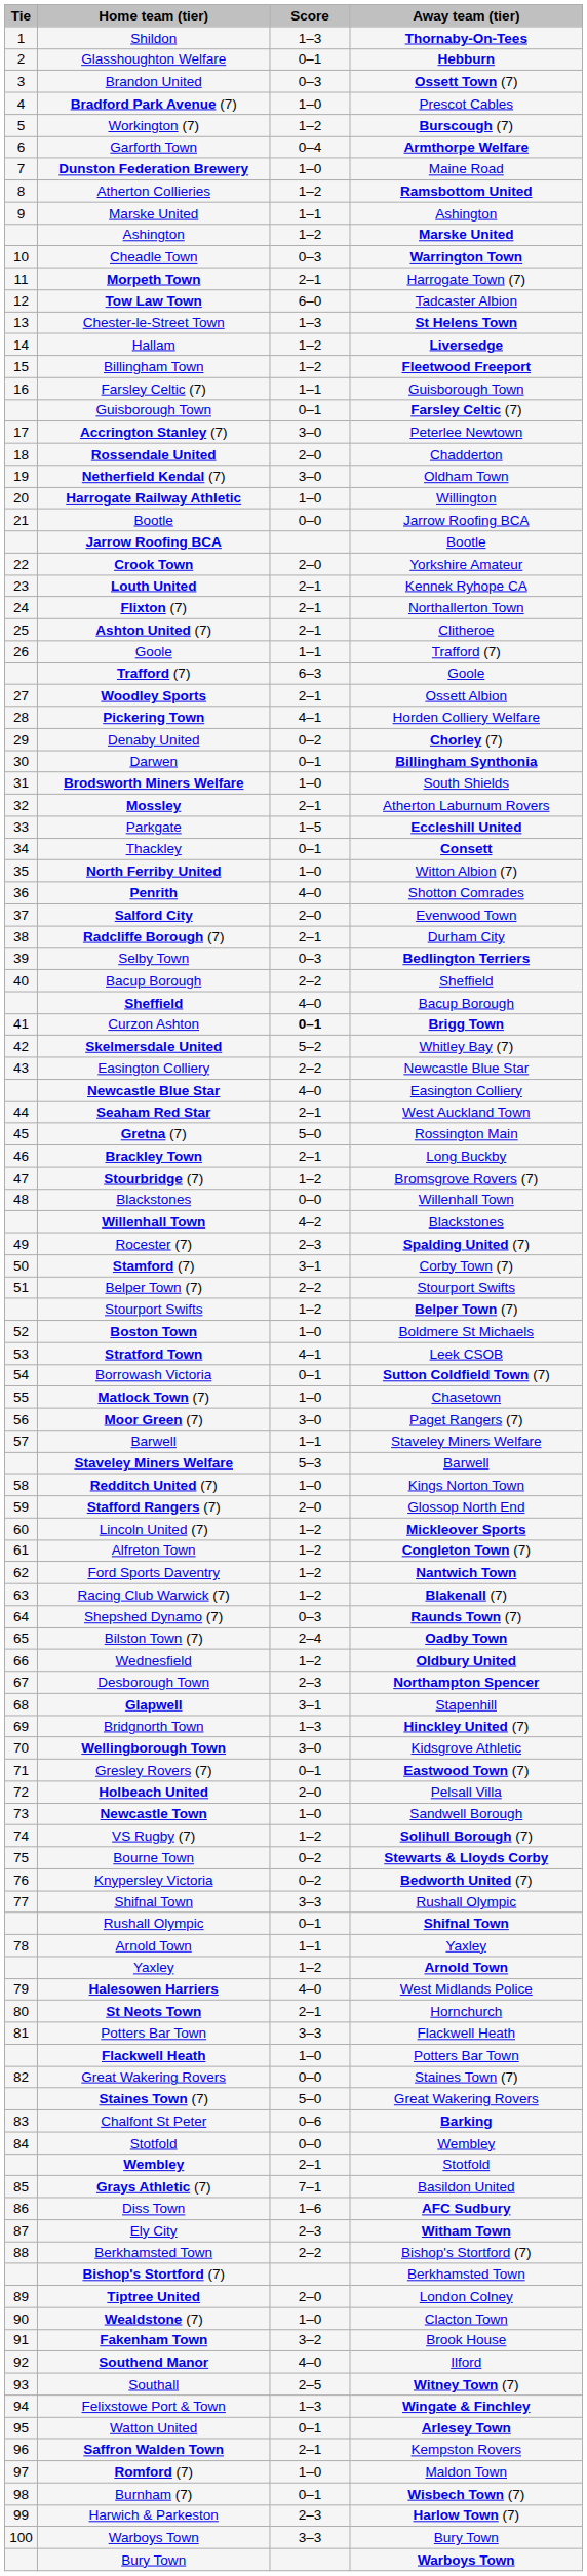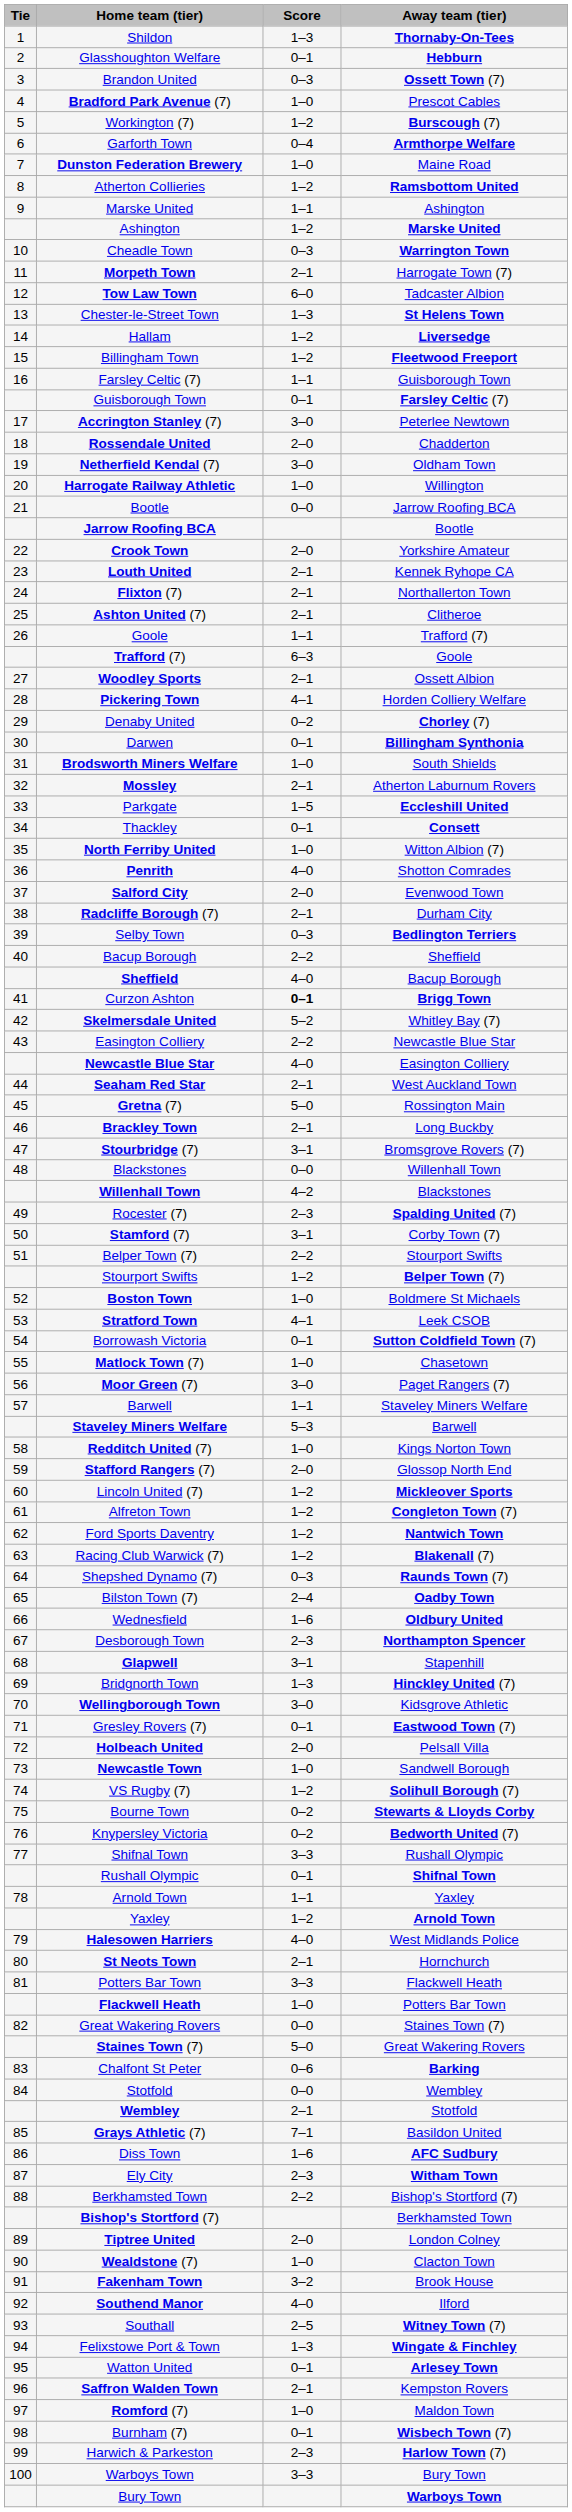 <table class="wikitable" style="width: 600px; background:WhiteSmoke; text-align:center; font-size:90%">
 <tr>
 <td scope="col" style="width:  5.00%; background:silver;"><strong>Tie</strong></td>
 <td scope="col" style="width: 36.25%; background:silver;"><strong>Home team (tier)</strong></td>
 <td scope="col" style="width: 12.50%; background:silver;"><strong>Score</strong></td>
 <td scope="col" style="width: 36.25%; background:silver;"><strong>Away team (tier)</strong></td>
 </tr>
 <tr>
 <td>1</td>
 <td><a href='#'>Shildon</a></td>
 <td>1–3</td>
 <td><strong><a href='#'>Thornaby-On-Tees</a></strong></td>
 </tr>
 <tr>
 <td>2</td>
 <td><a href='#'>Glasshoughton Welfare</a></td>
 <td>0–1</td>
 <td><strong><a href='#'>Hebburn</a></strong></td>
 </tr>
 <tr>
 <td>3</td>
 <td><a href='#'>Brandon United</a></td>
 <td>0–3</td>
 <td><strong><a href='#'>Ossett Town</a></strong> (7)</td>
 </tr>
 <tr>
 <td>4</td>
 <td><strong><a href='#'>Bradford Park Avenue</a></strong> (7)</td>
 <td>1–0</td>
 <td><a href='#'>Prescot Cables</a></td>
 </tr>
 <tr>
 <td>5</td>
 <td><a href='#'>Workington</a> (7)</td>
 <td>1–2</td>
 <td><strong><a href='#'>Burscough</a></strong> (7)</td>
 </tr>
 <tr>
 <td>6</td>
 <td><a href='#'>Garforth Town</a></td>
 <td>0–4</td>
 <td><strong><a href='#'>Armthorpe Welfare</a></strong></td>
 </tr>
 <tr>
 <td>7</td>
 <td><strong><a href='#'>Dunston Federation Brewery</a></strong></td>
 <td>1–0</td>
 <td><a href='#'>Maine Road</a></td>
 </tr>
 <tr>
 <td>8</td>
 <td><a href='#'>Atherton Collieries</a></td>
 <td>1–2</td>
 <td><strong><a href='#'>Ramsbottom United</a></strong></td>
 </tr>
 <tr>
 <td>9</td>
 <td><a href='#'>Marske United</a></td>
 <td>1–1</td>
 <td><a href='#'>Ashington</a></td>
 </tr>
 <tr>
 <td><em></em></td>
 <td><a href='#'>Ashington</a></td>
 <td>1–2</td>
 <td><strong><a href='#'>Marske United</a></strong></td>
 </tr>
 <tr>
 <td>10</td>
 <td><a href='#'>Cheadle Town</a></td>
 <td>0–3</td>
 <td><strong><a href='#'>Warrington Town</a></strong></td>
 </tr>
 <tr>
 <td>11</td>
 <td><strong><a href='#'>Morpeth Town</a></strong></td>
 <td>2–1</td>
 <td><a href='#'>Harrogate Town</a> (7)</td>
 </tr>
 <tr>
 <td>12</td>
 <td><strong><a href='#'>Tow Law Town</a></strong></td>
 <td>6–0</td>
 <td><a href='#'>Tadcaster Albion</a></td>
 </tr>
 <tr>
 <td>13</td>
 <td><a href='#'>Chester-le-Street Town</a></td>
 <td>1–3</td>
 <td><strong><a href='#'>St Helens Town</a></strong></td>
 </tr>
 <tr>
 <td>14</td>
 <td><a href='#'>Hallam</a></td>
 <td>1–2</td>
 <td><strong><a href='#'>Liversedge</a></strong></td>
 </tr>
 <tr>
 <td>15</td>
 <td><a href='#'>Billingham Town</a></td>
 <td>1–2</td>
 <td><strong><a href='#'>Fleetwood Freeport</a></strong></td>
 </tr>
 <tr>
 <td>16</td>
 <td><a href='#'>Farsley Celtic</a> (7)</td>
 <td>1–1</td>
 <td><a href='#'>Guisborough Town</a></td>
 </tr>
 <tr>
 <td><em></em></td>
 <td><a href='#'>Guisborough Town</a></td>
 <td>0–1</td>
 <td><strong><a href='#'>Farsley Celtic</a></strong> (7)</td>
 </tr>
 <tr>
 <td>17</td>
 <td><strong><a href='#'>Accrington Stanley</a></strong> (7)</td>
 <td>3–0</td>
 <td><a href='#'>Peterlee Newtown</a></td>
 </tr>
 <tr>
 <td>18</td>
 <td><strong><a href='#'>Rossendale United</a></strong></td>
 <td>2–0</td>
 <td><a href='#'>Chadderton</a></td>
 </tr>
 <tr>
 <td>19</td>
 <td><strong><a href='#'>Netherfield Kendal</a></strong> (7)</td>
 <td>3–0</td>
 <td><a href='#'>Oldham Town</a></td>
 </tr>
 <tr>
 <td>20</td>
 <td><strong><a href='#'>Harrogate Railway Athletic</a></strong></td>
 <td>1–0</td>
 <td><a href='#'>Willington</a></td>
 </tr>
 <tr>
 <td>21</td>
 <td><a href='#'>Bootle</a></td>
 <td>0–0</td>
 <td><a href='#'>Jarrow Roofing BCA</a></td>
 </tr>
 <tr>
 <td><em></em></td>
 <td><strong><a href='#'>Jarrow Roofing BCA</a></strong></td>
 <td></td>
 <td><a href='#'>Bootle</a></td>
 </tr>
 <tr>
 <td>22</td>
 <td><strong><a href='#'>Crook Town</a></strong></td>
 <td>2–0</td>
 <td><a href='#'>Yorkshire Amateur</a></td>
 </tr>
 <tr>
 <td>23</td>
 <td><strong><a href='#'>Louth United</a></strong></td>
 <td>2–1</td>
 <td><a href='#'>Kennek Ryhope CA</a></td>
 </tr>
 <tr>
 <td>24</td>
 <td><strong><a href='#'>Flixton</a></strong> (7)</td>
 <td>2–1</td>
 <td><a href='#'>Northallerton Town</a></td>
 </tr>
 <tr>
 <td>25</td>
 <td><strong><a href='#'>Ashton United</a></strong> (7)</td>
 <td>2–1</td>
 <td><a href='#'>Clitheroe</a></td>
 </tr>
 <tr>
 <td>26</td>
 <td><a href='#'>Goole</a></td>
 <td>1–1</td>
 <td><a href='#'>Trafford</a> (7)</td>
 </tr>
 <tr>
 <td><em></em></td>
 <td><strong><a href='#'>Trafford</a></strong> (7)</td>
 <td>6–3</td>
 <td><a href='#'>Goole</a></td>
 </tr>
 <tr>
 <td>27</td>
 <td><strong><a href='#'>Woodley Sports</a></strong></td>
 <td>2–1</td>
 <td><a href='#'>Ossett Albion</a></td>
 </tr>
 <tr>
 <td>28</td>
 <td><strong><a href='#'>Pickering Town</a></strong></td>
 <td>4–1</td>
 <td><a href='#'>Horden Colliery Welfare</a></td>
 </tr>
 <tr>
 <td>29</td>
 <td><a href='#'>Denaby United</a></td>
 <td>0–2</td>
 <td><strong><a href='#'>Chorley</a></strong> (7)</td>
 </tr>
 <tr>
 <td>30</td>
 <td><a href='#'>Darwen</a></td>
 <td>0–1</td>
 <td><strong><a href='#'>Billingham Synthonia</a></strong></td>
 </tr>
 <tr>
 <td>31</td>
 <td><strong><a href='#'>Brodsworth Miners Welfare</a></strong></td>
 <td>1–0</td>
 <td><a href='#'>South Shields</a></td>
 </tr>
 <tr>
 <td>32</td>
 <td><strong><a href='#'>Mossley</a></strong></td>
 <td>2–1</td>
 <td><a href='#'>Atherton Laburnum Rovers</a></td>
 </tr>
 <tr>
 <td>33</td>
 <td><a href='#'>Parkgate</a></td>
 <td>1–5</td>
 <td><strong><a href='#'>Eccleshill United</a></strong></td>
 </tr>
 <tr>
 <td>34</td>
 <td><a href='#'>Thackley</a></td>
 <td>0–1</td>
 <td><strong><a href='#'>Consett</a></strong></td>
 </tr>
 <tr>
 <td>35</td>
 <td><strong><a href='#'>North Ferriby United</a></strong></td>
 <td>1–0</td>
 <td><a href='#'>Witton Albion</a> (7)</td>
 </tr>
 <tr>
 <td>36</td>
 <td><strong><a href='#'>Penrith</a></strong></td>
 <td>4–0</td>
 <td><a href='#'>Shotton Comrades</a></td>
 </tr>
 <tr>
 <td>37</td>
 <td><strong><a href='#'>Salford City</a></strong></td>
 <td>2–0</td>
 <td><a href='#'>Evenwood Town</a></td>
 </tr>
 <tr>
 <td>38</td>
 <td><strong><a href='#'>Radcliffe Borough</a></strong> (7)</td>
 <td>2–1</td>
 <td><a href='#'>Durham City</a></td>
 </tr>
 <tr>
 <td>39</td>
 <td><a href='#'>Selby Town</a></td>
 <td>0–3</td>
 <td><strong><a href='#'>Bedlington Terriers</a></strong></td>
 </tr>
 <tr>
 <td>40</td>
 <td><a href='#'>Bacup Borough</a></td>
 <td>2–2</td>
 <td><a href='#'>Sheffield</a></td>
 </tr>
 <tr>
 <td><em></em></td>
 <td><strong><a href='#'>Sheffield</a></strong></td>
 <td>4–0</td>
 <td><a href='#'>Bacup Borough</a></td>
 </tr>
 <tr>
 <td>41</td>
 <td><a href='#'>Curzon Ashton</a></td>
 <td><strong>0–1</strong></td>
 <td><strong><a href='#'>Brigg Town</a></strong></td>
 </tr>
 <tr>
 <td>42</td>
 <td><strong><a href='#'>Skelmersdale United</a></strong></td>
 <td>5–2</td>
 <td><a href='#'>Whitley Bay</a> (7)</td>
 </tr>
 <tr>
 <td>43</td>
 <td><a href='#'>Easington Colliery</a></td>
 <td>2–2</td>
 <td><a href='#'>Newcastle Blue Star</a></td>
 </tr>
 <tr>
 <td><em></em></td>
 <td><strong><a href='#'>Newcastle Blue Star</a></strong></td>
 <td>4–0</td>
 <td><a href='#'>Easington Colliery</a></td>
 </tr>
 <tr>
 <td>44</td>
 <td><strong><a href='#'>Seaham Red Star</a></strong></td>
 <td>2–1</td>
 <td><a href='#'>West Auckland Town</a></td>
 </tr>
 <tr>
 <td>45</td>
 <td><strong><a href='#'>Gretna</a></strong> (7)</td>
 <td>5–0</td>
 <td><a href='#'>Rossington Main</a></td>
 </tr>
 <tr>
 <td>46</td>
 <td><strong><a href='#'>Brackley Town</a></strong></td>
 <td>2–1</td>
 <td><a href='#'>Long Buckby</a></td>
 </tr>
 <tr>
 <td>47</td>
 <td><strong><a href='#'>Stourbridge</a></strong> (7)</td>
-<td>1–2</td>
+<td>3–1</td>
 <td><a href='#'>Bromsgrove Rovers</a> (7)</td>
 </tr>
 <tr>
 <td>48</td>
 <td><a href='#'>Blackstones</a></td>
 <td>0–0</td>
 <td><a href='#'>Willenhall Town</a></td>
 </tr>
 <tr>
 <td><em></em></td>
 <td><strong><a href='#'>Willenhall Town</a></strong></td>
 <td>4–2</td>
 <td><a href='#'>Blackstones</a></td>
 </tr>
 <tr>
 <td>49</td>
 <td><a href='#'>Rocester</a> (7)</td>
 <td>2–3</td>
 <td><strong><a href='#'>Spalding United</a></strong> (7)</td>
 </tr>
 <tr>
 <td>50</td>
 <td><strong><a href='#'>Stamford</a></strong> (7)</td>
 <td>3–1</td>
 <td><a href='#'>Corby Town</a> (7)</td>
 </tr>
 <tr>
 <td>51</td>
 <td><a href='#'>Belper Town</a> (7)</td>
 <td>2–2</td>
 <td><a href='#'>Stourport Swifts</a></td>
 </tr>
 <tr>
 <td><em></em></td>
 <td><a href='#'>Stourport Swifts</a></td>
 <td>1–2</td>
 <td><strong><a href='#'>Belper Town</a></strong> (7)</td>
 </tr>
 <tr>
 <td>52</td>
 <td><strong><a href='#'>Boston Town</a></strong></td>
 <td>1–0</td>
 <td><a href='#'>Boldmere St Michaels</a></td>
 </tr>
 <tr>
 <td>53</td>
 <td><strong><a href='#'>Stratford Town</a></strong></td>
 <td>4–1</td>
 <td><a href='#'>Leek CSOB</a></td>
 </tr>
 <tr>
 <td>54</td>
 <td><a href='#'>Borrowash Victoria</a></td>
 <td>0–1</td>
 <td><strong><a href='#'>Sutton Coldfield Town</a></strong> (7)</td>
 </tr>
 <tr>
 <td>55</td>
 <td><strong><a href='#'>Matlock Town</a></strong> (7)</td>
 <td>1–0</td>
 <td><a href='#'>Chasetown</a></td>
 </tr>
 <tr>
 <td>56</td>
 <td><strong><a href='#'>Moor Green</a></strong> (7)</td>
 <td>3–0</td>
 <td><a href='#'>Paget Rangers</a> (7)</td>
 </tr>
 <tr>
 <td>57</td>
 <td><a href='#'>Barwell</a></td>
 <td>1–1</td>
 <td><a href='#'>Staveley Miners Welfare</a></td>
 </tr>
 <tr>
 <td><em></em></td>
 <td><strong><a href='#'>Staveley Miners Welfare</a></strong></td>
 <td>5–3</td>
 <td><a href='#'>Barwell</a></td>
 </tr>
 <tr>
 <td>58</td>
 <td><strong><a href='#'>Redditch United</a></strong> (7)</td>
 <td>1–0</td>
 <td><a href='#'>Kings Norton Town</a></td>
 </tr>
 <tr>
 <td>59</td>
 <td><strong><a href='#'>Stafford Rangers</a></strong> (7)</td>
 <td>2–0</td>
 <td><a href='#'>Glossop North End</a></td>
 </tr>
 <tr>
 <td>60</td>
 <td><a href='#'>Lincoln United</a> (7)</td>
 <td>1–2</td>
 <td><strong><a href='#'>Mickleover Sports</a></strong></td>
 </tr>
 <tr>
 <td>61</td>
 <td><a href='#'>Alfreton Town</a></td>
 <td>1–2</td>
 <td><strong><a href='#'>Congleton Town</a></strong> (7)</td>
 </tr>
 <tr>
 <td>62</td>
 <td><a href='#'>Ford Sports Daventry</a></td>
 <td>1–2</td>
 <td><strong><a href='#'>Nantwich Town</a></strong></td>
 </tr>
 <tr>
 <td>63</td>
 <td><a href='#'>Racing Club Warwick</a> (7)</td>
 <td>1–2</td>
 <td><strong><a href='#'>Blakenall</a></strong> (7)</td>
 </tr>
 <tr>
 <td>64</td>
 <td><a href='#'>Shepshed Dynamo</a> (7)</td>
 <td>0–3</td>
 <td><strong><a href='#'>Raunds Town</a></strong> (7)</td>
 </tr>
 <tr>
 <td>65</td>
 <td><a href='#'>Bilston Town</a> (7)</td>
 <td>2–4</td>
 <td><strong><a href='#'>Oadby Town</a></strong></td>
 </tr>
 <tr>
 <td>66</td>
 <td><a href='#'>Wednesfield</a></td>
-<td>1–2</td>
+<td>1–6</td>
 <td><strong><a href='#'>Oldbury United</a></strong></td>
 </tr>
 <tr>
 <td>67</td>
 <td><a href='#'>Desborough Town</a></td>
 <td>2–3</td>
 <td><strong><a href='#'>Northampton Spencer</a></strong></td>
 </tr>
 <tr>
 <td>68</td>
 <td><strong><a href='#'>Glapwell</a></strong></td>
 <td>3–1</td>
 <td><a href='#'>Stapenhill</a></td>
 </tr>
 <tr>
 <td>69</td>
 <td><a href='#'>Bridgnorth Town</a></td>
 <td>1–3</td>
 <td><strong><a href='#'>Hinckley United</a></strong> (7)</td>
 </tr>
 <tr>
 <td>70</td>
 <td><strong><a href='#'>Wellingborough Town</a></strong></td>
 <td>3–0</td>
 <td><a href='#'>Kidsgrove Athletic</a></td>
 </tr>
 <tr>
 <td>71</td>
 <td><a href='#'>Gresley Rovers</a> (7)</td>
 <td>0–1</td>
 <td><strong><a href='#'>Eastwood Town</a></strong> (7)</td>
 </tr>
 <tr>
 <td>72</td>
 <td><strong><a href='#'>Holbeach United</a></strong></td>
 <td>2–0</td>
 <td><a href='#'>Pelsall Villa</a></td>
 </tr>
 <tr>
 <td>73</td>
 <td><strong><a href='#'>Newcastle Town</a></strong></td>
 <td>1–0</td>
 <td><a href='#'>Sandwell Borough</a></td>
 </tr>
 <tr>
 <td>74</td>
 <td><a href='#'>VS Rugby</a> (7)</td>
 <td>1–2</td>
 <td><strong><a href='#'>Solihull Borough</a></strong> (7)</td>
 </tr>
 <tr>
 <td>75</td>
 <td><a href='#'>Bourne Town</a></td>
 <td>0–2</td>
 <td><strong><a href='#'>Stewarts & Lloyds Corby</a></strong></td>
 </tr>
 <tr>
 <td>76</td>
 <td><a href='#'>Knypersley Victoria</a></td>
 <td>0–2</td>
 <td><strong><a href='#'>Bedworth United</a></strong> (7)</td>
 </tr>
 <tr>
 <td>77</td>
 <td><a href='#'>Shifnal Town</a></td>
 <td>3–3</td>
 <td><a href='#'>Rushall Olympic</a></td>
 </tr>
 <tr>
 <td><em></em></td>
 <td><a href='#'>Rushall Olympic</a></td>
 <td>0–1</td>
 <td><strong><a href='#'>Shifnal Town</a></strong></td>
 </tr>
 <tr>
 <td>78</td>
 <td><a href='#'>Arnold Town</a></td>
 <td>1–1</td>
 <td><a href='#'>Yaxley</a></td>
 </tr>
 <tr>
 <td><em></em></td>
 <td><a href='#'>Yaxley</a></td>
 <td>1–2</td>
 <td><strong><a href='#'>Arnold Town</a></strong></td>
 </tr>
 <tr>
 <td>79</td>
 <td><strong><a href='#'>Halesowen Harriers</a></strong></td>
 <td>4–0</td>
 <td><a href='#'>West Midlands Police</a></td>
 </tr>
 <tr>
 <td>80</td>
 <td><strong><a href='#'>St Neots Town</a></strong></td>
 <td>2–1</td>
 <td><a href='#'>Hornchurch</a></td>
 </tr>
 <tr>
 <td>81</td>
 <td><a href='#'>Potters Bar Town</a></td>
 <td>3–3</td>
 <td><a href='#'>Flackwell Heath</a></td>
 </tr>
 <tr>
 <td><em></em></td>
 <td><strong><a href='#'>Flackwell Heath</a></strong></td>
 <td>1–0</td>
 <td><a href='#'>Potters Bar Town</a></td>
 </tr>
 <tr>
 <td>82</td>
 <td><a href='#'>Great Wakering Rovers</a></td>
 <td>0–0</td>
 <td><a href='#'>Staines Town</a> (7)</td>
 </tr>
 <tr>
 <td><em></em></td>
 <td><strong><a href='#'>Staines Town</a></strong> (7)</td>
 <td>5–0</td>
 <td><a href='#'>Great Wakering Rovers</a></td>
 </tr>
 <tr>
 <td>83</td>
 <td><a href='#'>Chalfont St Peter</a></td>
 <td>0–6</td>
 <td><strong><a href='#'>Barking</a></strong></td>
 </tr>
 <tr>
 <td>84</td>
 <td><a href='#'>Stotfold</a></td>
 <td>0–0</td>
 <td><a href='#'>Wembley</a></td>
 </tr>
 <tr>
 <td><em></em></td>
 <td><strong><a href='#'>Wembley</a></strong></td>
 <td>2–1</td>
 <td><a href='#'>Stotfold</a></td>
 </tr>
 <tr>
 <td>85</td>
 <td><strong><a href='#'>Grays Athletic</a></strong> (7)</td>
 <td>7–1</td>
 <td><a href='#'>Basildon United</a></td>
 </tr>
 <tr>
 <td>86</td>
 <td><a href='#'>Diss Town</a></td>
 <td>1–6</td>
 <td><strong><a href='#'>AFC Sudbury</a></strong></td>
 </tr>
 <tr>
 <td>87</td>
 <td><a href='#'>Ely City</a></td>
 <td>2–3</td>
 <td><strong><a href='#'>Witham Town</a></strong></td>
 </tr>
 <tr>
 <td>88</td>
 <td><a href='#'>Berkhamsted Town</a></td>
 <td>2–2</td>
 <td><a href='#'>Bishop's Stortford</a> (7)</td>
 </tr>
 <tr>
 <td><em></em></td>
 <td><strong><a href='#'>Bishop's Stortford</a></strong> (7)</td>
 <td></td>
 <td><a href='#'>Berkhamsted Town</a></td>
 </tr>
 <tr>
 <td>89</td>
 <td><strong><a href='#'>Tiptree United</a></strong></td>
 <td>2–0</td>
 <td><a href='#'>London Colney</a></td>
 </tr>
 <tr>
 <td>90</td>
 <td><strong><a href='#'>Wealdstone</a></strong> (7)</td>
 <td>1–0</td>
 <td><a href='#'>Clacton Town</a></td>
 </tr>
 <tr>
 <td>91</td>
 <td><strong><a href='#'>Fakenham Town</a></strong></td>
 <td>3–2</td>
 <td><a href='#'>Brook House</a></td>
 </tr>
 <tr>
 <td>92</td>
 <td><strong><a href='#'>Southend Manor</a></strong></td>
 <td>4–0</td>
 <td><a href='#'>Ilford</a></td>
 </tr>
 <tr>
 <td>93</td>
 <td><a href='#'>Southall</a></td>
 <td>2–5</td>
 <td><strong><a href='#'>Witney Town</a></strong> (7)</td>
 </tr>
 <tr>
 <td>94</td>
 <td><a href='#'>Felixstowe Port & Town</a></td>
 <td>1–3</td>
 <td><strong><a href='#'>Wingate & Finchley</a></strong></td>
 </tr>
 <tr>
 <td>95</td>
 <td><a href='#'>Watton United</a></td>
 <td>0–1</td>
 <td><strong><a href='#'>Arlesey Town</a></strong></td>
 </tr>
 <tr>
 <td>96</td>
 <td><strong><a href='#'>Saffron Walden Town</a></strong></td>
 <td>2–1</td>
 <td><a href='#'>Kempston Rovers</a></td>
 </tr>
 <tr>
 <td>97</td>
 <td><strong><a href='#'>Romford</a></strong> (7)</td>
 <td>1–0</td>
 <td><a href='#'>Maldon Town</a></td>
 </tr>
 <tr>
 <td>98</td>
 <td><a href='#'>Burnham</a> (7)</td>
 <td>0–1</td>
 <td><strong><a href='#'>Wisbech Town</a></strong> (7)</td>
 </tr>
 <tr>
 <td>99</td>
 <td><a href='#'>Harwich & Parkeston</a></td>
 <td>2–3</td>
 <td><strong><a href='#'>Harlow Town</a></strong> (7)</td>
 </tr>
 <tr>
 <td>100</td>
 <td><a href='#'>Warboys Town</a></td>
 <td>3–3</td>
 <td><a href='#'>Bury Town</a></td>
 </tr>
 <tr>
 <td><em></em></td>
 <td><a href='#'>Bury Town</a></td>
 <td></td>
 <td><strong><a href='#'>Warboys Town</a></strong></td>
 </tr>
 </table>
